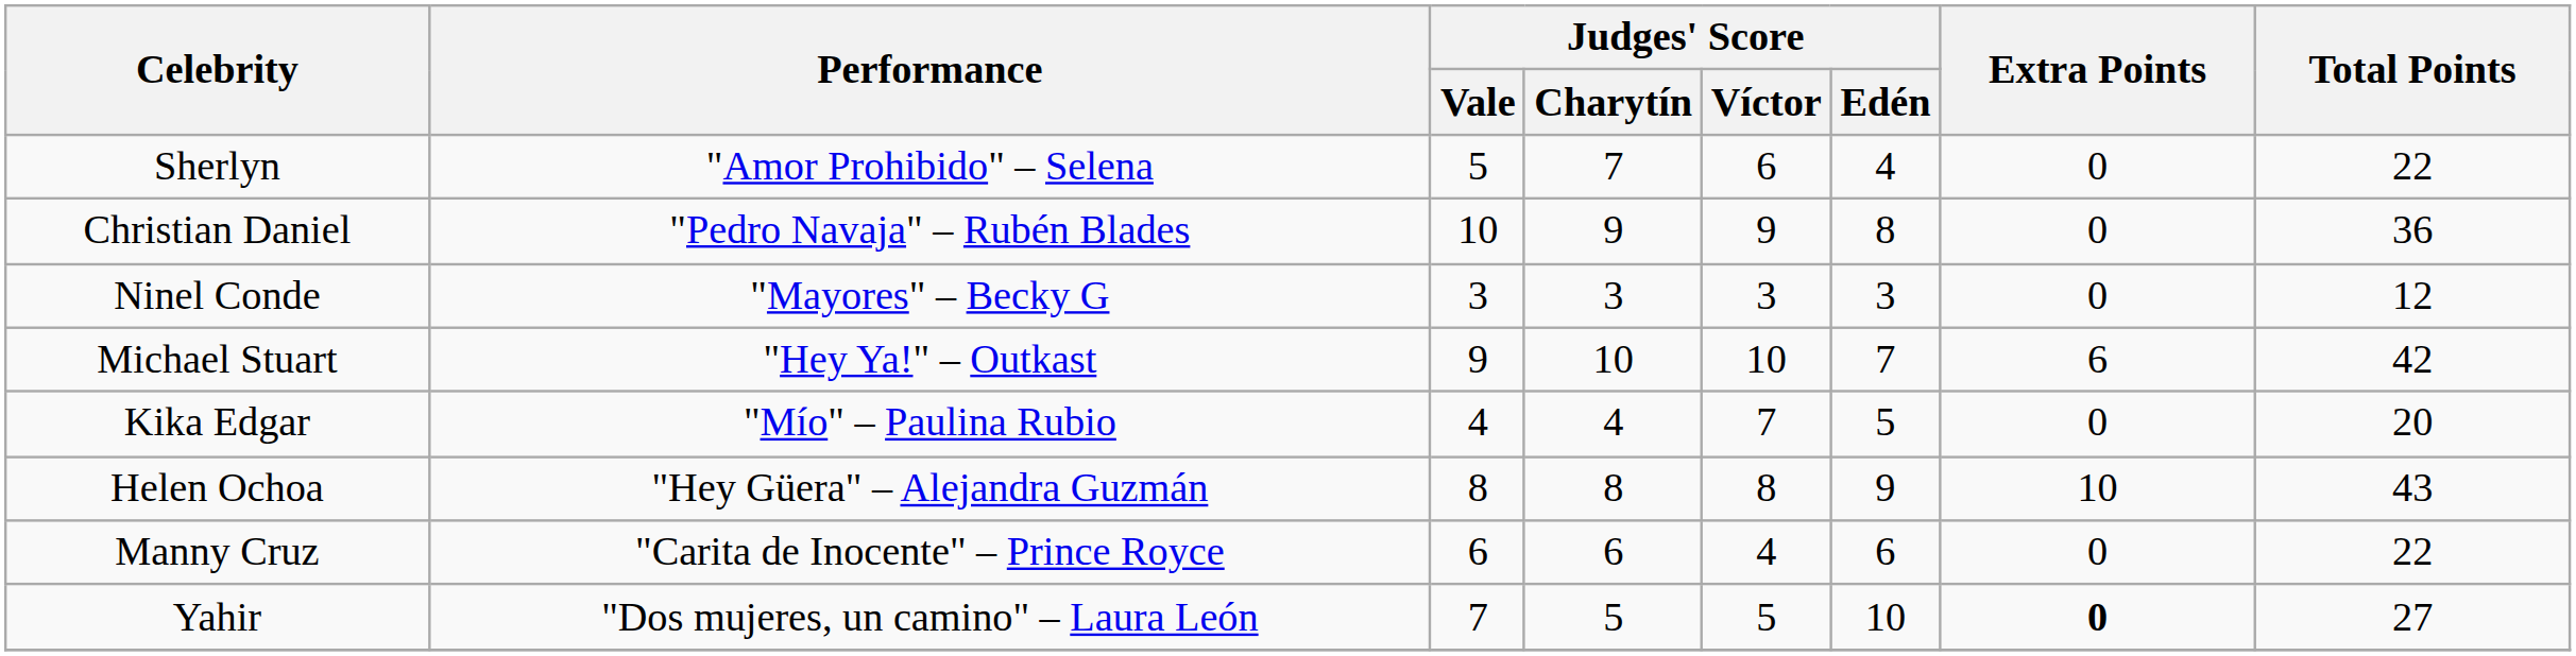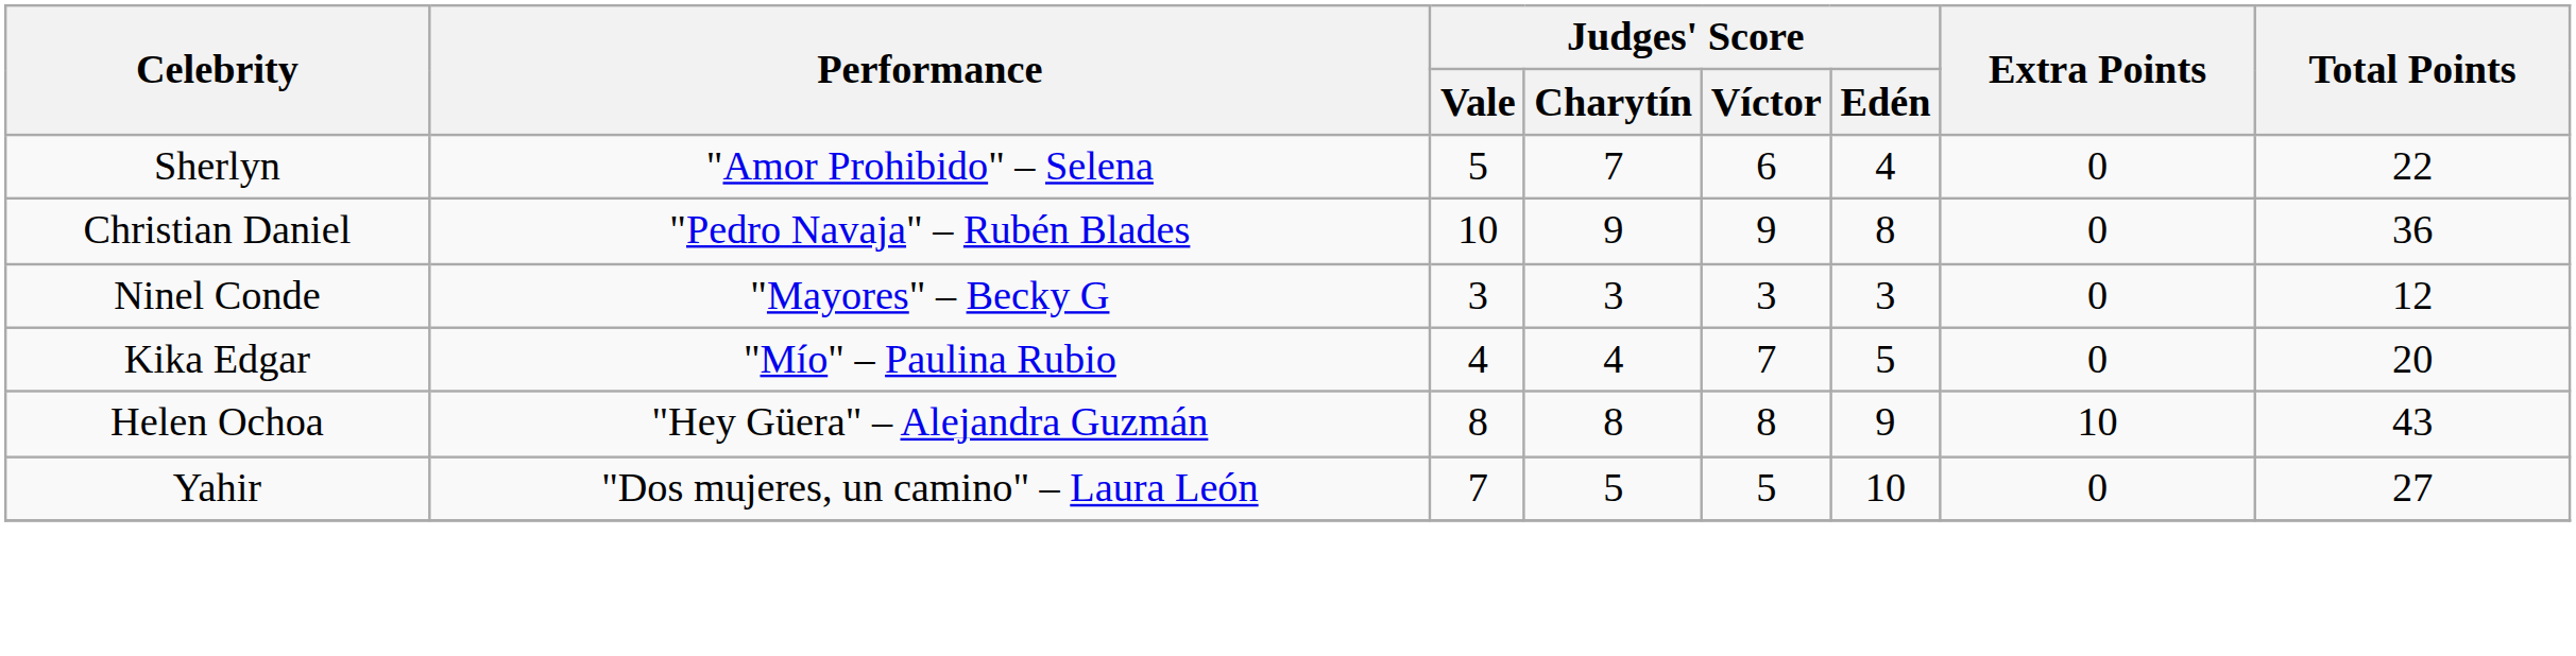 <table class="wikitable" style="text-align:center; width:80%;">
 <tr>
 <th rowspan="2" style="width:20%;">Celebrity</th>
 <th rowspan="2" style="width:50%;">Performance</th>
 <th colspan="4">Judges' Score</th>
 <th rowspan="2" style="width:15%;">Extra Points</th>
 <th rowspan="2" style="width:15%;">Total Points</th>
 </tr>
 <tr>
 <th>Vale</th>
 <th>Charytín</th>
 <th>Víctor</th>
 <th>Edén</th>
 </tr>
 <tr>
 <td>Sherlyn</td>
 <td>"<a href='#'>Amor Prohibido</a>" – <a href='#'>Selena</a></td>
 <td>5</td>
 <td>7</td>
 <td>6</td>
 <td>4</td>
 <td>0</td>
 <td>22</td>
 </tr>
 <tr>
 <td>Christian Daniel</td>
 <td>"<a href='#'>Pedro Navaja</a>" – <a href='#'>Rubén Blades</a></td>
 <td>10</td>
 <td>9</td>
 <td>9</td>
 <td>8</td>
 <td>0</td>
 <td>36</td>
 </tr>
 <tr>
 <td>Ninel Conde</td>
 <td>"<a href='#'>Mayores</a>" – <a href='#'>Becky G</a></td>
 <td>3</td>
 <td>3</td>
 <td>3</td>
 <td>3</td>
 <td>0</td>
 <td><span>12</span></td>
 </tr>
 <tr>
-<td>Michael Stuart</td>
-<td>"<a href='#'>Hey Ya!</a>" – <a href='#'>Outkast</a></td>
-<td>9</td>
-<td>10</td>
-<td>10</td>
-<td>7</td>
-<td>6</td>
-<td>42</td>
-</tr>
-<tr>
 <td>Kika Edgar</td>
 <td>"<a href='#'>Mío</a>" – <a href='#'>Paulina Rubio</a></td>
 <td>4</td>
 <td>4</td>
 <td>7</td>
 <td>5</td>
 <td>0</td>
 <td>20</td>
 </tr>
 <tr>
 <td>Helen Ochoa</td>
 <td>"Hey Güera" – <a href='#'>Alejandra Guzmán</a></td>
 <td>8</td>
 <td>8</td>
 <td>8</td>
 <td>9</td>
 <td>10</td>
 <td><span>43</span></td>
 </tr>
 <tr>
-<td>Manny Cruz</td>
-<td>"Carita de Inocente" – <a href='#'>Prince Royce</a></td>
-<td>6</td>
-<td>6</td>
-<td>4</td>
-<td>6</td>
-<td>0</td>
-<td>22</td>
-</tr>
-<tr>
 <td>Yahir</td>
 <td>"Dos mujeres, un camino" – <a href='#'>Laura León</a></td>
 <td>7</td>
 <td>5</td>
 <td>5</td>
 <td>10</td>
-<td><strong>0</strong></td>
+<td>0</td>
 <td>27</td>
 </tr>
 <tr>
 </tr>
 </table>
